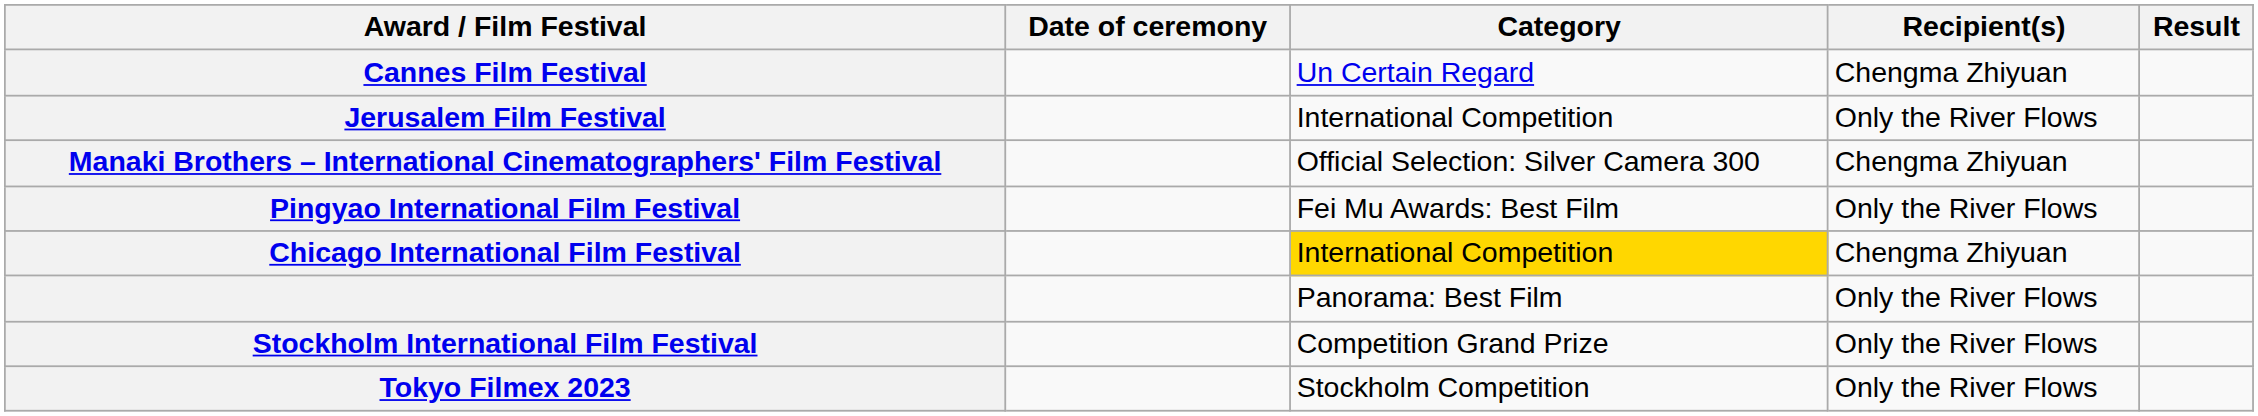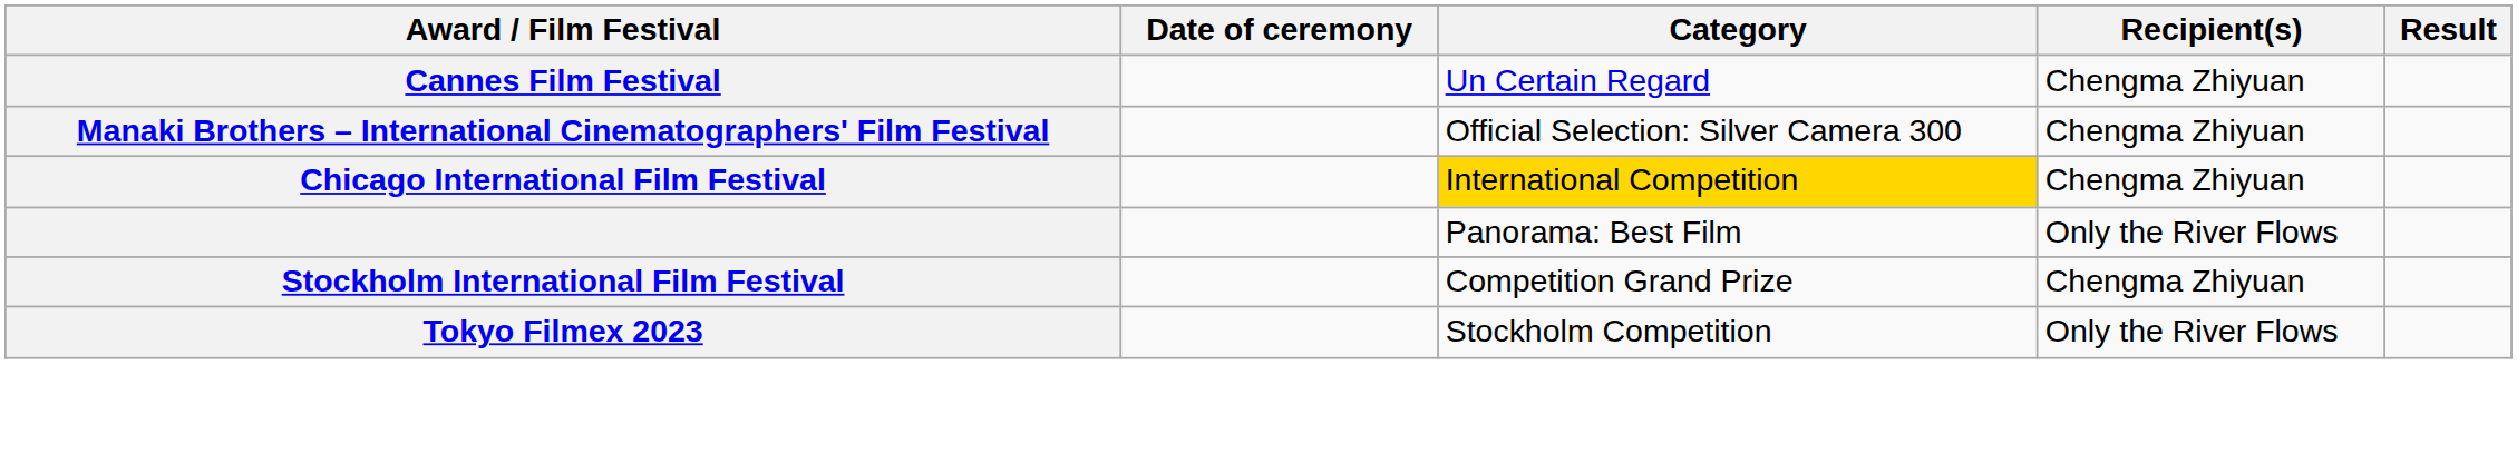 <table class="wikitable plainrowheaders" style="width: 100%;">
 <tr>
 <th scope="col">Award / Film Festival</th>
 <th scope="col">Date of ceremony</th>
 <th scope="col">Category</th>
 <th scope="col">Recipient(s)</th>
 <th scope="col">Result</th>
 </tr>
 <tr>
 <th scope="row"><a href='#'>Cannes Film Festival</a></th>
 <td></td>
 <td><a href='#'>Un Certain Regard</a></td>
 <td>Chengma Zhiyuan</td>
 <td></td>
 </tr>
 <tr>
-<th scope="row"><a href='#'>Jerusalem Film Festival</a></th>
-<td></td>
-<td>International Competition</td>
-<td>Only the River Flows</td>
-<td></td>
-</tr>
-<tr>
 <th scope="row"><a href='#'>Manaki Brothers – International Cinematographers' Film Festival</a></th>
 <td></td>
 <td>Official Selection: Silver Camera 300</td>
 <td>Chengma Zhiyuan</td>
-<td></td>
-</tr>
-<tr>
-<th scope="row"><a href='#'>Pingyao International Film Festival</a></th>
-<td></td>
-<td>Fei Mu Awards: Best Film</td>
-<td>Only the River Flows</td>
 <td></td>
 </tr>
 <tr>
 <th scope="row"><a href='#'>Chicago International Film Festival</a></th>
 <td></td>
 <td style="background: gold;">International Competition</td>
 <td>Chengma Zhiyuan</td>
 <td></td>
 </tr>
 <tr>
 <th scope="row"></th>
 <td></td>
 <td>Panorama: Best Film</td>
 <td>Only the River Flows</td>
 <td></td>
 </tr>
 <tr>
 <th scope="row"><a href='#'>Stockholm International Film Festival</a></th>
 <td></td>
 <td>Competition Grand Prize</td>
-<td>Only the River Flows</td>
+<td>Chengma Zhiyuan</td>
 <td></td>
 </tr>
 <tr>
 <th scope="row"><a href='#'>Tokyo Filmex 2023</a></th>
 <td></td>
 <td>Stockholm Competition</td>
 <td>Only the River Flows</td>
 <td></td>
 </tr>
 </table>
